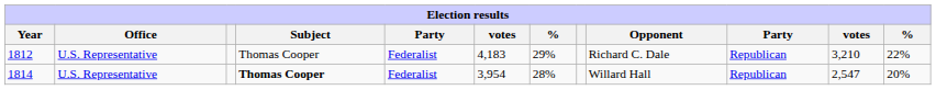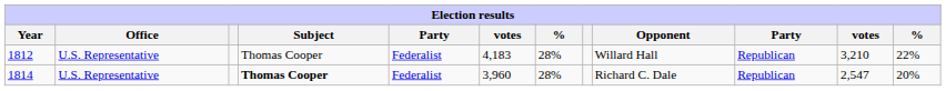 <table class=wikitable style="width: 94%" style="text-align: center;" align="center">
 <tr bgcolor=#cccccc>
 <th colspan=12 style="background: #ccccff;">Election results</th>
 </tr>
 <tr>
 <th>Year</th>
 <th>Office</th>
 <th></th>
 <th>Subject</th>
 <th>Party</th>
 <th>votes</th>
 <th>%</th>
 <th></th>
 <th>Opponent</th>
 <th>Party</th>
 <th>votes</th>
 <th>%</th>
 </tr>
 <tr>
 <td><a href='#'>1812</a></td>
 <td><a href='#'>U.S. Representative</a></td>
 <td></td>
 <td>Thomas Cooper</td>
 <td><a href='#'>Federalist</a></td>
 <td>4,183</td>
-<td>29%</td>
+<td>28%</td>
 <td></td>
-<td>Richard C. Dale</td>
+<td>Willard Hall</td>
 <td><a href='#'>Republican</a></td>
 <td>3,210</td>
 <td>22%</td>
 </tr>
 <tr>
 <td><a href='#'>1814</a></td>
 <td><a href='#'>U.S. Representative</a></td>
 <td></td>
 <td><strong>Thomas Cooper</strong></td>
 <td><a href='#'>Federalist</a></td>
-<td>3,954</td>
+<td>3,960</td>
 <td>28%</td>
 <td></td>
-<td>Willard Hall</td>
+<td>Richard C. Dale</td>
 <td><a href='#'>Republican</a></td>
 <td>2,547</td>
 <td>20%</td>
 </tr>
 </table>
